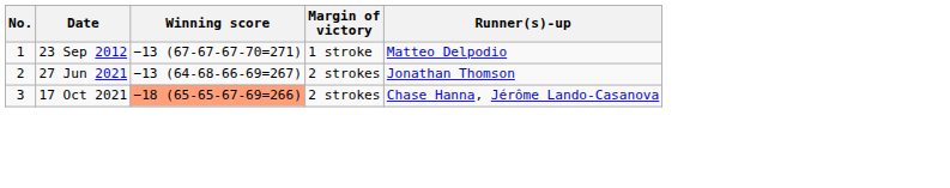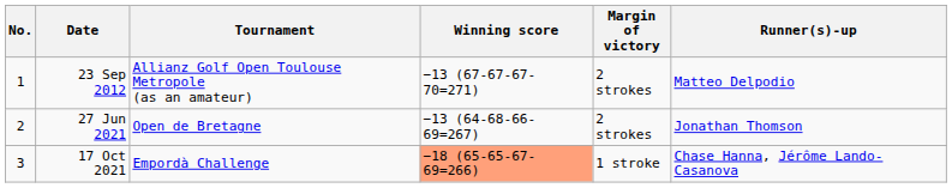 <table class="wikitable" style="font-size:95%;">
 <tr>
 <th>No.</th>
 <th>Date</th>
+<th>Tournament</th>
 <th>Winning score</th>
 <th>Margin of<br>victory</th>
 <th>Runner(s)-up</th>
 </tr>
 <tr>
 <td align=center>1</td>
 <td align=right>23 Sep <a href='#'>2012</a></td>
+<td><a href='#'>Allianz Golf Open Toulouse Metropole</a><br>(as an amateur)</td>
 <td>−13 (67-67-67-70=271)</td>
-<td>1 stroke</td>
+<td>2 strokes</td>
 <td> <a href='#'>Matteo Delpodio</a></td>
 </tr>
 <tr>
 <td align=center>2</td>
 <td align=right>27 Jun <a href='#'>2021</a></td>
+<td><a href='#'>Open de Bretagne</a></td>
 <td>−13 (64-68-66-69=267)</td>
 <td>2 strokes</td>
 <td> <a href='#'>Jonathan Thomson</a></td>
 </tr>
 <tr>
 <td align=center>3</td>
 <td align=right>17 Oct 2021</td>
+<td><a href='#'>Empordà Challenge</a></td>
 <td style="background: lightsalmon;">−18 (65-65-67-69=266)</td>
-<td>2 strokes</td>
+<td>1 stroke</td>
 <td> <a href='#'>Chase Hanna</a>,  <a href='#'>Jérôme Lando-Casanova</a></td>
 </tr>
 </table>
